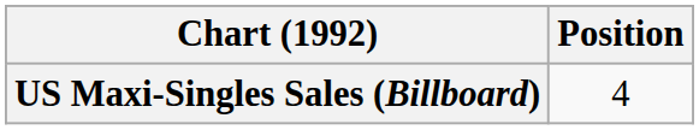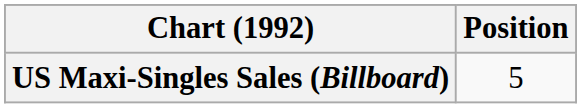 <table class="wikitable plainrowheaders" style="text-align:center">
 <tr>
 <th scope="col">Chart (1992)</th>
 <th scope="col">Position</th>
 </tr>
 <tr>
 <th scope="row">US Maxi-Singles Sales (<em>Billboard</em>)</th>
-<td>4</td>
+<td>5</td>
 </tr>
 </table>
